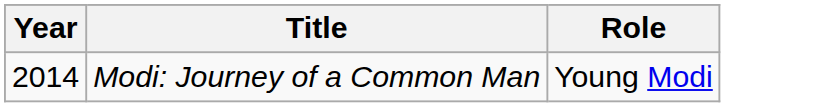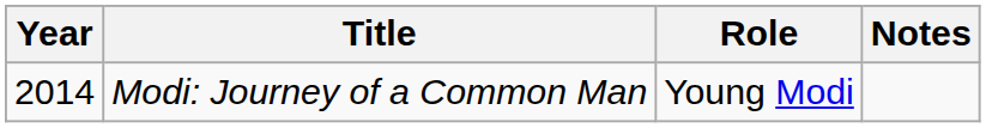 <table class="wikitable sortable">
 <tr>
 <th>Year</th>
 <th>Title</th>
 <th>Role</th>
+<th>Notes</th>
 </tr>
 <tr>
 <td>2014</td>
 <td><em>Modi: Journey of a Common Man</em></td>
 <td>Young <a href='#'>Modi</a></td>
+<td></td>
 </tr>
 </table>
